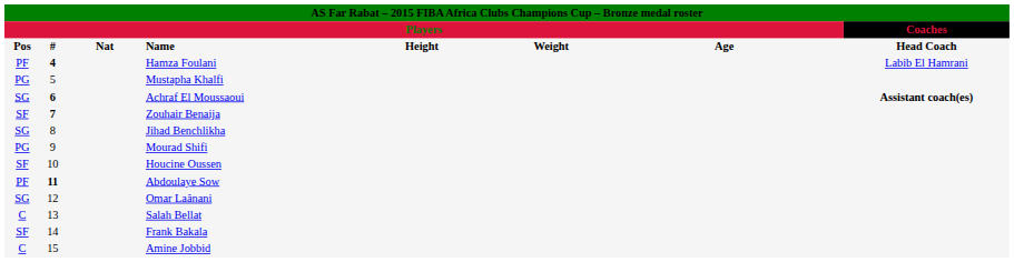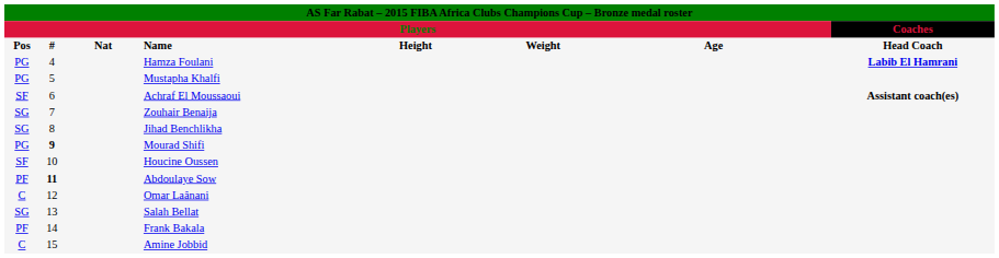 <table border=0 cellpadding=2 cellspacing=0  |- bgcolor=#f5f5f5 style="text-align:center; font-size:85%;" width=75%>
 <tr>
 <td colspan="8" style="background: green; color: black"><strong>AS Far Rabat – 2015 FIBA Africa Clubs Champions Cup – Bronze medal roster</strong></td>
 </tr>
 <tr>
 <td colspan="7" style="background: #dc143c; color:green "><strong>Players</strong></td>
 <td style="background: black; color: #dc143c"><strong>Coaches</strong></td>
 </tr>
 <tr style="background=#f5f5f5; color: black">
 <th width=5px>Pos</th>
 <th width=5px>#</th>
 <th width=50px>Nat</th>
 <th width=135px align=left>Name</th>
 <th width=100px>Height</th>
 <th width=70px>Weight</th>
 <th width=160px>Age</th>
 <th width=110px>Head Coach</th>
 </tr>
 <tr>
-<td><a href='#'>PF</a></td>
-<td><strong>4</strong></td>
+<td><a href='#'>PG</a></td>
+<td>4</td>
 <td></td>
 <td align=left><a href='#'>Hamza Foulani</a></td>
 <td><span></span></td>
 <td></td>
 <td><span></span></td>
-<td> <a href='#'>Labib El Hamrani</a></td>
+<td><strong> <a href='#'>Labib El Hamrani</a></strong></td>
 </tr>
 <tr>
 <td><a href='#'>PG</a></td>
 <td>5</td>
 <td></td>
 <td align=left><a href='#'>Mustapha Khalfi</a></td>
 <td><span></span></td>
 <td></td>
 <td><span></span></td>
 </tr>
 <tr>
-<td><a href='#'>SG</a></td>
-<td><strong>6</strong></td>
+<td><a href='#'>SF</a></td>
+<td>6</td>
 <td></td>
 <td align=left><a href='#'>Achraf El Moussaoui</a></td>
 <td><span></span></td>
 <td></td>
 <td><span></span></td>
 <td><strong>Assistant coach(es)</strong></td>
 </tr>
 <tr>
-<td><a href='#'>SF</a></td>
-<td><strong>7</strong></td>
+<td><a href='#'>SG</a></td>
+<td>7</td>
 <td></td>
 <td align=left><a href='#'>Zouhair Benaija</a></td>
 <td><span></span></td>
 <td></td>
 <td><span></span></td>
 <td></td>
 </tr>
 <tr>
 <td><a href='#'>SG</a></td>
 <td>8</td>
 <td></td>
 <td align=left><a href='#'>Jihad Benchlikha</a></td>
 <td><span></span></td>
 <td></td>
 <td><span></span></td>
 </tr>
 <tr>
 <td><a href='#'>PG</a></td>
-<td>9</td>
+<td><strong>9</strong></td>
 <td></td>
 <td align=left><a href='#'>Mourad Shifi</a></td>
 <td><span></span></td>
 <td></td>
 <td><span></span></td>
 </tr>
 <tr>
 <td><a href='#'>SF</a></td>
 <td>10</td>
 <td></td>
 <td align=left><a href='#'>Houcine Oussen</a></td>
 <td><span></span></td>
 <td></td>
 <td><span></span></td>
 </tr>
 <tr>
 <td><a href='#'>PF</a></td>
 <td><strong>11</strong></td>
 <td></td>
 <td align=left><a href='#'>Abdoulaye Sow</a></td>
 <td><span></span></td>
 <td></td>
 <td><span></span></td>
 </tr>
 <tr>
-<td><a href='#'>SG</a></td>
+<td><a href='#'>C</a></td>
 <td>12</td>
 <td></td>
 <td align=left><a href='#'>Omar Laânani</a></td>
 <td><span></span></td>
 <td></td>
 <td><span></span></td>
 </tr>
 <tr>
-<td><a href='#'>C</a></td>
+<td><a href='#'>SG</a></td>
 <td>13</td>
 <td></td>
 <td align=left><a href='#'>Salah Bellat</a></td>
 <td><span></span></td>
 <td></td>
 <td><span></span></td>
 </tr>
 <tr>
-<td><a href='#'>SF</a></td>
+<td><a href='#'>PF</a></td>
 <td>14</td>
 <td></td>
 <td align=left><a href='#'>Frank Bakala</a></td>
 <td><span></span></td>
 <td></td>
 <td><span></span></td>
 </tr>
 <tr>
 <td><a href='#'>C</a></td>
 <td>15</td>
 <td></td>
 <td align=left><a href='#'>Amine Jobbid</a></td>
 <td><span></span></td>
 <td></td>
 <td><span></span></td>
 </tr>
 </table>
